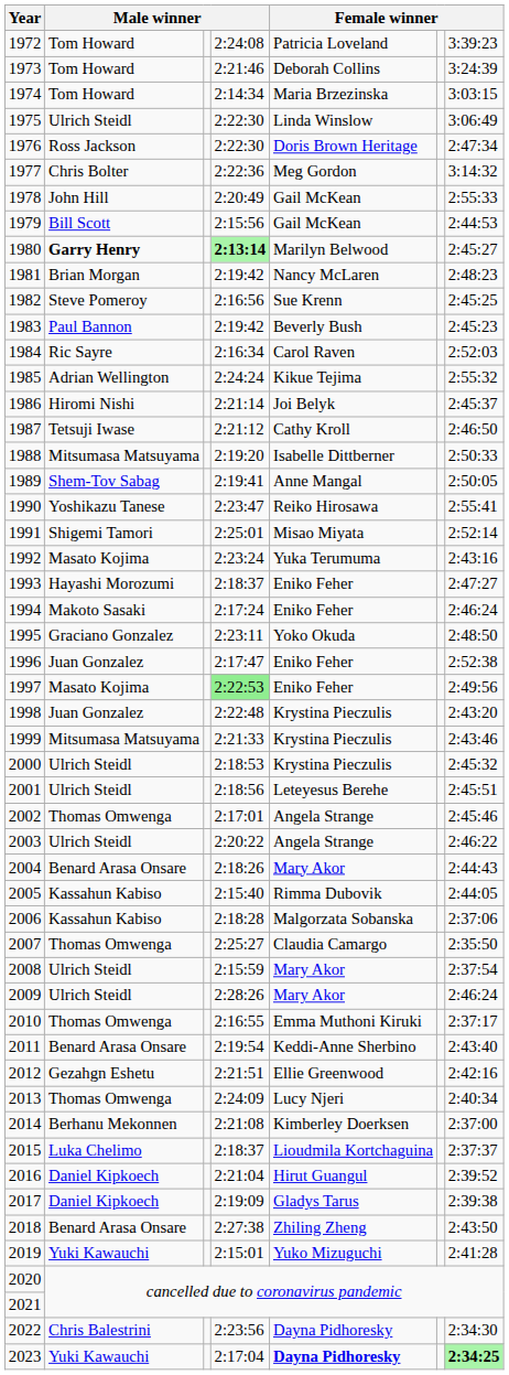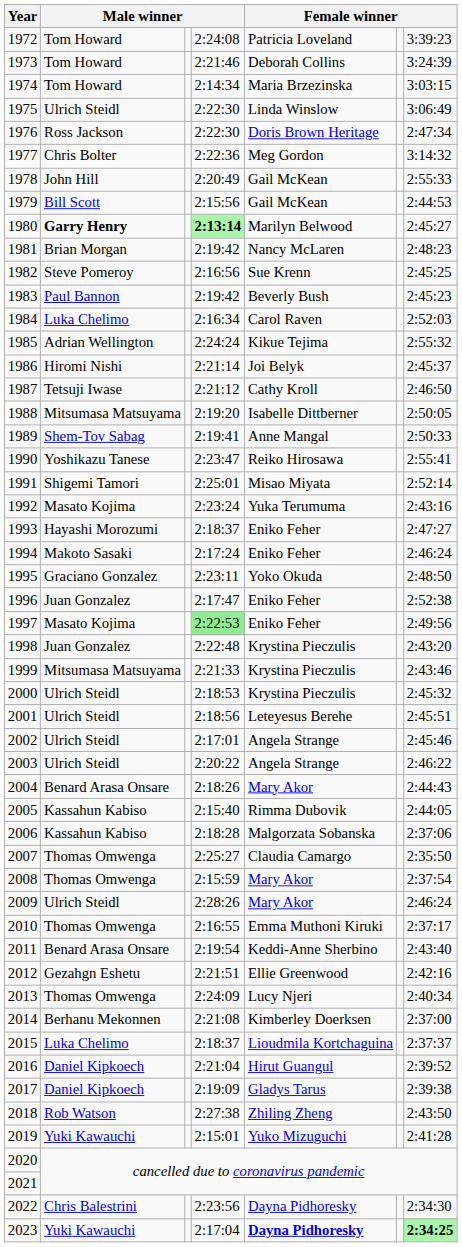 <table class="wikitable">
 <tr>
 <th>Year</th>
 <th colspan=3>Male winner</th>
 <th colspan=3>Female winner</th>
 </tr>
 <tr>
 <td>1972</td>
 <td>Tom Howard</td>
 <td></td>
 <td>2:24:08</td>
 <td>Patricia Loveland</td>
 <td></td>
 <td>3:39:23</td>
 </tr>
 <tr>
 <td>1973</td>
 <td>Tom Howard</td>
 <td></td>
 <td>2:21:46</td>
 <td>Deborah Collins</td>
 <td></td>
 <td>3:24:39</td>
 </tr>
 <tr>
 <td>1974</td>
 <td>Tom Howard</td>
 <td></td>
 <td>2:14:34</td>
 <td>Maria Brzezinska</td>
 <td></td>
 <td>3:03:15</td>
 </tr>
 <tr>
 <td>1975</td>
 <td>Ulrich Steidl</td>
 <td></td>
 <td>2:22:30</td>
 <td>Linda Winslow</td>
 <td></td>
 <td>3:06:49</td>
 </tr>
 <tr>
 <td>1976</td>
 <td>Ross Jackson</td>
 <td></td>
 <td>2:22:30</td>
 <td><a href='#'>Doris Brown Heritage</a></td>
 <td></td>
 <td>2:47:34</td>
 </tr>
 <tr>
 <td>1977</td>
 <td>Chris Bolter</td>
 <td></td>
 <td>2:22:36</td>
 <td>Meg Gordon</td>
 <td></td>
 <td>3:14:32</td>
 </tr>
 <tr>
 <td>1978</td>
 <td>John Hill</td>
 <td></td>
 <td>2:20:49</td>
 <td>Gail McKean</td>
 <td></td>
 <td>2:55:33</td>
 </tr>
 <tr>
 <td>1979</td>
 <td><a href='#'>Bill Scott</a></td>
 <td></td>
 <td>2:15:56</td>
 <td>Gail McKean</td>
 <td></td>
 <td>2:44:53</td>
 </tr>
 <tr>
 <td>1980</td>
 <td><strong>Garry Henry</strong></td>
 <td></td>
 <td bgcolor=#A9F5A9><strong>2:13:14</strong></td>
 <td>Marilyn Belwood</td>
 <td></td>
 <td>2:45:27</td>
 </tr>
 <tr>
 <td>1981</td>
 <td>Brian Morgan</td>
 <td></td>
 <td>2:19:42</td>
 <td>Nancy McLaren</td>
 <td></td>
 <td>2:48:23</td>
 </tr>
 <tr>
 <td>1982</td>
 <td>Steve Pomeroy</td>
 <td></td>
 <td>2:16:56</td>
 <td>Sue Krenn</td>
 <td></td>
 <td>2:45:25</td>
 </tr>
 <tr>
 <td>1983</td>
 <td><a href='#'>Paul Bannon</a></td>
 <td></td>
 <td>2:19:42</td>
 <td>Beverly Bush</td>
 <td></td>
 <td>2:45:23</td>
 </tr>
 <tr>
 <td>1984</td>
-<td>Ric Sayre</td>
+<td><a href='#'>Luka Chelimo</a></td>
 <td></td>
 <td>2:16:34</td>
 <td>Carol Raven</td>
 <td></td>
 <td>2:52:03</td>
 </tr>
 <tr>
 <td>1985</td>
 <td>Adrian Wellington</td>
 <td></td>
 <td>2:24:24</td>
 <td>Kikue Tejima</td>
 <td></td>
 <td>2:55:32</td>
 </tr>
 <tr>
 <td>1986</td>
 <td>Hiromi Nishi</td>
 <td></td>
 <td>2:21:14</td>
 <td>Joi Belyk</td>
 <td></td>
 <td>2:45:37</td>
 </tr>
 <tr>
 <td>1987</td>
 <td>Tetsuji Iwase</td>
 <td></td>
 <td>2:21:12</td>
 <td>Cathy Kroll</td>
 <td></td>
 <td>2:46:50</td>
 </tr>
 <tr>
 <td>1988</td>
 <td>Mitsumasa Matsuyama</td>
 <td></td>
 <td>2:19:20</td>
 <td>Isabelle Dittberner</td>
 <td></td>
-<td>2:50:33</td>
+<td>2:50:05</td>
 </tr>
 <tr>
 <td>1989</td>
 <td><a href='#'>Shem-Tov Sabag</a></td>
 <td></td>
 <td>2:19:41</td>
 <td>Anne Mangal</td>
 <td></td>
-<td>2:50:05</td>
+<td>2:50:33</td>
 </tr>
 <tr>
 <td>1990</td>
 <td>Yoshikazu Tanese</td>
 <td></td>
 <td>2:23:47</td>
 <td>Reiko Hirosawa</td>
 <td></td>
 <td>2:55:41</td>
 </tr>
 <tr>
 <td>1991</td>
 <td>Shigemi Tamori</td>
 <td></td>
 <td>2:25:01</td>
 <td>Misao Miyata</td>
 <td></td>
 <td>2:52:14</td>
 </tr>
 <tr>
 <td>1992</td>
 <td>Masato Kojima</td>
 <td></td>
 <td>2:23:24</td>
 <td>Yuka Terumuma</td>
 <td></td>
 <td>2:43:16</td>
 </tr>
 <tr>
 <td>1993</td>
 <td>Hayashi Morozumi</td>
 <td></td>
 <td>2:18:37</td>
 <td>Eniko Feher</td>
 <td></td>
 <td>2:47:27</td>
 </tr>
 <tr>
 <td>1994</td>
 <td>Makoto Sasaki</td>
 <td></td>
 <td>2:17:24</td>
 <td>Eniko Feher</td>
 <td></td>
 <td>2:46:24</td>
 </tr>
 <tr>
 <td>1995</td>
 <td>Graciano Gonzalez</td>
 <td></td>
 <td>2:23:11</td>
 <td>Yoko Okuda</td>
 <td></td>
 <td>2:48:50</td>
 </tr>
 <tr>
 <td>1996</td>
 <td>Juan Gonzalez</td>
 <td></td>
 <td>2:17:47</td>
 <td>Eniko Feher</td>
 <td></td>
 <td>2:52:38</td>
 </tr>
 <tr>
 <td>1997</td>
 <td>Masato Kojima</td>
 <td></td>
 <td style="background: lightgreen;">2:22:53</td>
 <td>Eniko Feher</td>
 <td></td>
 <td>2:49:56</td>
 </tr>
 <tr>
 <td>1998</td>
 <td>Juan Gonzalez</td>
 <td></td>
 <td>2:22:48</td>
 <td>Krystina Pieczulis</td>
 <td></td>
 <td>2:43:20</td>
 </tr>
 <tr>
 <td>1999</td>
 <td>Mitsumasa Matsuyama</td>
 <td></td>
 <td>2:21:33</td>
 <td>Krystina Pieczulis</td>
 <td></td>
 <td>2:43:46</td>
 </tr>
 <tr>
 <td>2000</td>
 <td>Ulrich Steidl</td>
 <td></td>
 <td>2:18:53</td>
 <td>Krystina Pieczulis</td>
 <td></td>
 <td>2:45:32</td>
 </tr>
 <tr>
 <td>2001</td>
 <td>Ulrich Steidl</td>
 <td></td>
 <td>2:18:56</td>
 <td>Leteyesus Berehe</td>
 <td></td>
 <td>2:45:51</td>
 </tr>
 <tr>
 <td>2002</td>
-<td>Thomas Omwenga</td>
+<td>Ulrich Steidl</td>
 <td></td>
 <td>2:17:01</td>
 <td>Angela Strange</td>
 <td></td>
 <td>2:45:46</td>
 </tr>
 <tr>
 <td>2003</td>
 <td>Ulrich Steidl</td>
 <td></td>
 <td>2:20:22</td>
 <td>Angela Strange</td>
 <td></td>
 <td>2:46:22</td>
 </tr>
 <tr>
 <td>2004</td>
 <td>Benard Arasa Onsare</td>
 <td></td>
 <td>2:18:26</td>
 <td><a href='#'>Mary Akor</a></td>
 <td></td>
 <td>2:44:43</td>
 </tr>
 <tr>
 <td>2005</td>
 <td>Kassahun Kabiso</td>
 <td></td>
 <td>2:15:40</td>
 <td>Rimma Dubovik</td>
 <td></td>
 <td>2:44:05</td>
 </tr>
 <tr>
 <td>2006</td>
 <td>Kassahun Kabiso</td>
 <td></td>
 <td>2:18:28</td>
 <td>Malgorzata Sobanska</td>
 <td></td>
 <td>2:37:06</td>
 </tr>
 <tr>
 <td>2007</td>
 <td>Thomas Omwenga</td>
 <td></td>
 <td>2:25:27</td>
 <td>Claudia Camargo</td>
 <td></td>
 <td>2:35:50</td>
 </tr>
 <tr>
 <td>2008</td>
-<td>Ulrich Steidl</td>
+<td>Thomas Omwenga</td>
 <td></td>
 <td>2:15:59</td>
 <td><a href='#'>Mary Akor</a></td>
 <td></td>
 <td>2:37:54</td>
 </tr>
 <tr>
 <td>2009</td>
 <td>Ulrich Steidl</td>
 <td></td>
 <td>2:28:26</td>
 <td><a href='#'>Mary Akor</a></td>
 <td></td>
 <td>2:46:24</td>
 </tr>
 <tr>
 <td>2010</td>
 <td>Thomas Omwenga</td>
 <td></td>
 <td>2:16:55</td>
 <td>Emma Muthoni Kiruki</td>
 <td></td>
 <td>2:37:17</td>
 </tr>
 <tr>
 <td>2011</td>
 <td>Benard Arasa Onsare</td>
 <td></td>
 <td>2:19:54</td>
 <td>Keddi-Anne Sherbino</td>
 <td></td>
 <td>2:43:40</td>
 </tr>
 <tr>
 <td>2012</td>
 <td>Gezahgn Eshetu</td>
 <td></td>
 <td>2:21:51</td>
 <td>Ellie Greenwood</td>
 <td></td>
 <td>2:42:16</td>
 </tr>
 <tr>
 <td>2013</td>
 <td>Thomas Omwenga</td>
 <td></td>
 <td>2:24:09</td>
 <td>Lucy Njeri</td>
 <td></td>
 <td>2:40:34</td>
 </tr>
 <tr>
 <td>2014</td>
 <td>Berhanu Mekonnen</td>
 <td></td>
 <td>2:21:08</td>
 <td>Kimberley Doerksen</td>
 <td></td>
 <td>2:37:00</td>
 </tr>
 <tr>
 <td>2015</td>
 <td><a href='#'>Luka Chelimo</a></td>
 <td></td>
 <td>2:18:37</td>
 <td><a href='#'>Lioudmila Kortchaguina</a></td>
 <td></td>
 <td>2:37:37</td>
 </tr>
 <tr>
 <td>2016</td>
 <td><a href='#'>Daniel Kipkoech</a></td>
 <td></td>
 <td>2:21:04</td>
 <td><a href='#'>Hirut Guangul</a></td>
 <td></td>
 <td>2:39:52</td>
 </tr>
 <tr>
 <td>2017</td>
 <td><a href='#'>Daniel Kipkoech</a></td>
 <td></td>
 <td>2:19:09</td>
 <td><a href='#'>Gladys Tarus</a></td>
 <td></td>
 <td>2:39:38</td>
 </tr>
 <tr>
 <td>2018</td>
-<td>Benard Arasa Onsare</td>
+<td><a href='#'>Rob Watson</a></td>
 <td></td>
 <td>2:27:38</td>
 <td><a href='#'>Zhiling Zheng</a></td>
 <td></td>
 <td>2:43:50</td>
 </tr>
 <tr>
 <td>2019</td>
 <td><a href='#'>Yuki Kawauchi</a></td>
 <td></td>
 <td>2:15:01</td>
 <td><a href='#'>Yuko Mizuguchi</a></td>
 <td></td>
 <td>2:41:28</td>
 </tr>
 <tr>
 <td>2020</td>
 <td colspan="6" rowspan="2" align="center"><em>cancelled due to <a href='#'>coronavirus pandemic</a></em></td>
 </tr>
 <tr>
 <td>2021</td>
 </tr>
 <tr>
 <td>2022</td>
 <td><a href='#'>Chris Balestrini</a></td>
 <td></td>
 <td>2:23:56</td>
 <td><a href='#'>Dayna Pidhoresky</a></td>
 <td></td>
 <td>2:34:30</td>
 </tr>
 <tr>
 <td>2023</td>
 <td><a href='#'>Yuki Kawauchi</a></td>
 <td></td>
 <td>2:17:04</td>
 <td><strong><a href='#'>Dayna Pidhoresky</a></strong></td>
 <td></td>
 <td bgcolor=#A9F5A9><strong>2:34:25</strong></td>
 </tr>
 </table>
